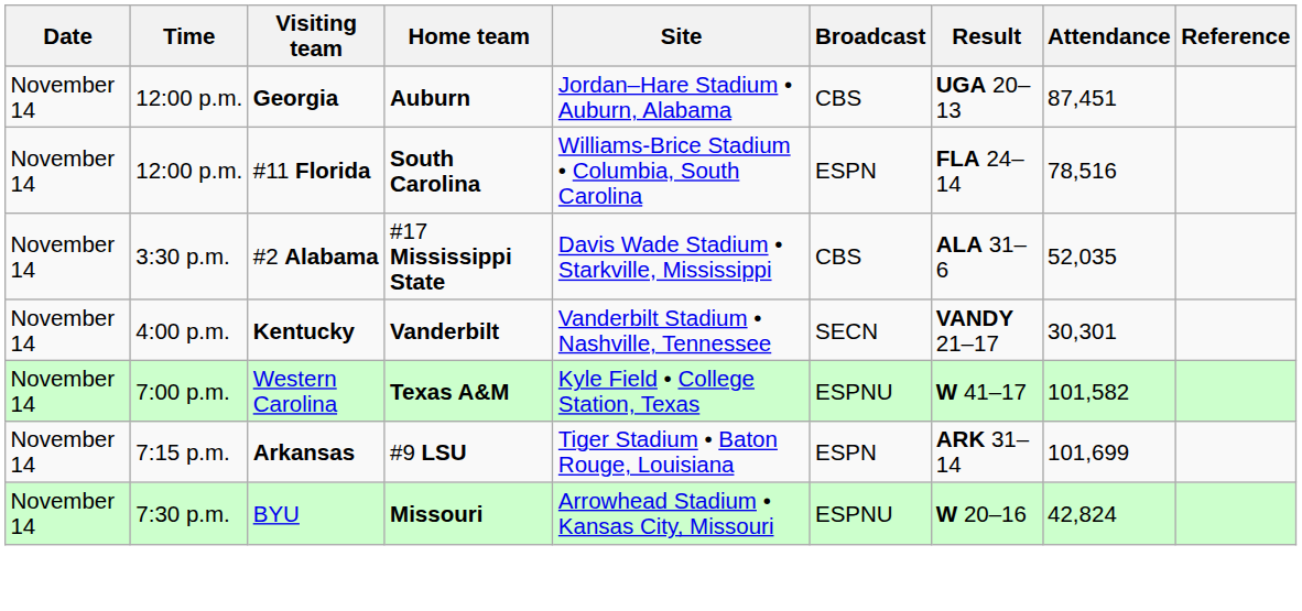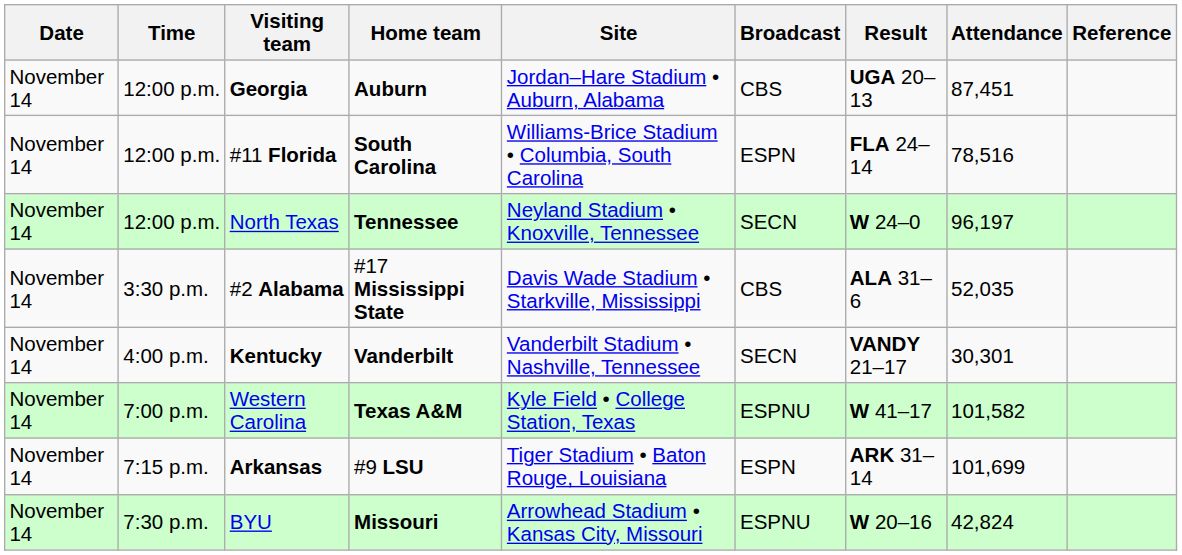 <table class="wikitable" style="font-size:95%;">
 <tr>
 <th>Date</th>
 <th>Time</th>
 <th>Visiting team</th>
 <th>Home team</th>
 <th>Site</th>
 <th>Broadcast</th>
 <th>Result</th>
 <th>Attendance</th>
 <th class="unsortable">Reference</th>
 </tr>
 <tr bgcolor=>
 <td>November 14</td>
 <td>12:00 p.m.</td>
 <td><strong>Georgia</strong></td>
 <td><strong>Auburn</strong></td>
 <td><a href='#'>Jordan–Hare Stadium</a> • <a href='#'>Auburn, Alabama</a></td>
 <td>CBS</td>
 <td><strong>UGA</strong> 20–13</td>
 <td>87,451</td>
 <td></td>
 </tr>
 <tr bgcolor=>
 <td>November 14</td>
 <td>12:00 p.m.</td>
 <td>#11 <strong>Florida</strong></td>
 <td><strong>South Carolina</strong></td>
 <td><a href='#'>Williams-Brice Stadium</a> • <a href='#'>Columbia, South Carolina</a></td>
 <td>ESPN</td>
 <td><strong>FLA</strong> 24–14</td>
 <td>78,516</td>
+<td></td>
+</tr>
+<tr bgcolor=ccffcc>
+<td>November 14</td>
+<td>12:00 p.m.</td>
+<td><a href='#'>North Texas</a></td>
+<td><strong>Tennessee</strong></td>
+<td><a href='#'>Neyland Stadium</a> • <a href='#'>Knoxville, Tennessee</a></td>
+<td>SECN</td>
+<td><strong>W</strong> 24–0</td>
+<td>96,197</td>
 <td></td>
 </tr>
 <tr bgcolor=>
 <td>November 14</td>
 <td>3:30 p.m.</td>
 <td>#2 <strong>Alabama</strong></td>
 <td>#17 <strong>Mississippi State</strong></td>
 <td><a href='#'>Davis Wade Stadium</a> • <a href='#'>Starkville, Mississippi</a></td>
 <td>CBS</td>
 <td><strong>ALA</strong> 31–6</td>
 <td>52,035</td>
 <td></td>
 </tr>
 <tr bgcolor=>
 <td>November 14</td>
 <td>4:00 p.m.</td>
 <td><strong>Kentucky</strong></td>
 <td><strong>Vanderbilt</strong></td>
 <td><a href='#'>Vanderbilt Stadium</a> • <a href='#'>Nashville, Tennessee</a></td>
 <td>SECN</td>
 <td><strong>VANDY</strong> 21–17</td>
 <td>30,301</td>
 <td></td>
 </tr>
 <tr bgcolor=ccffcc>
 <td>November 14</td>
 <td>7:00 p.m.</td>
 <td><a href='#'>Western Carolina</a></td>
 <td><strong>Texas A&M</strong></td>
 <td><a href='#'>Kyle Field</a> • <a href='#'>College Station, Texas</a></td>
 <td>ESPNU</td>
 <td><strong>W</strong> 41–17</td>
 <td>101,582</td>
 <td></td>
 </tr>
 <tr bgcolor=>
 <td>November 14</td>
 <td>7:15 p.m.</td>
 <td><strong>Arkansas</strong></td>
 <td>#9 <strong>LSU</strong></td>
 <td><a href='#'>Tiger Stadium</a> • <a href='#'>Baton Rouge, Louisiana</a></td>
 <td>ESPN</td>
 <td><strong>ARK</strong> 31–14</td>
 <td>101,699</td>
 <td></td>
 </tr>
 <tr bgcolor=ccffcc>
 <td>November 14</td>
 <td>7:30 p.m.</td>
 <td><a href='#'>BYU</a></td>
 <td><strong>Missouri</strong></td>
 <td><a href='#'>Arrowhead Stadium</a> • <a href='#'>Kansas City, Missouri</a></td>
 <td>ESPNU</td>
 <td><strong>W</strong> 20–16</td>
 <td>42,824</td>
 <td></td>
 </tr>
 </table>
